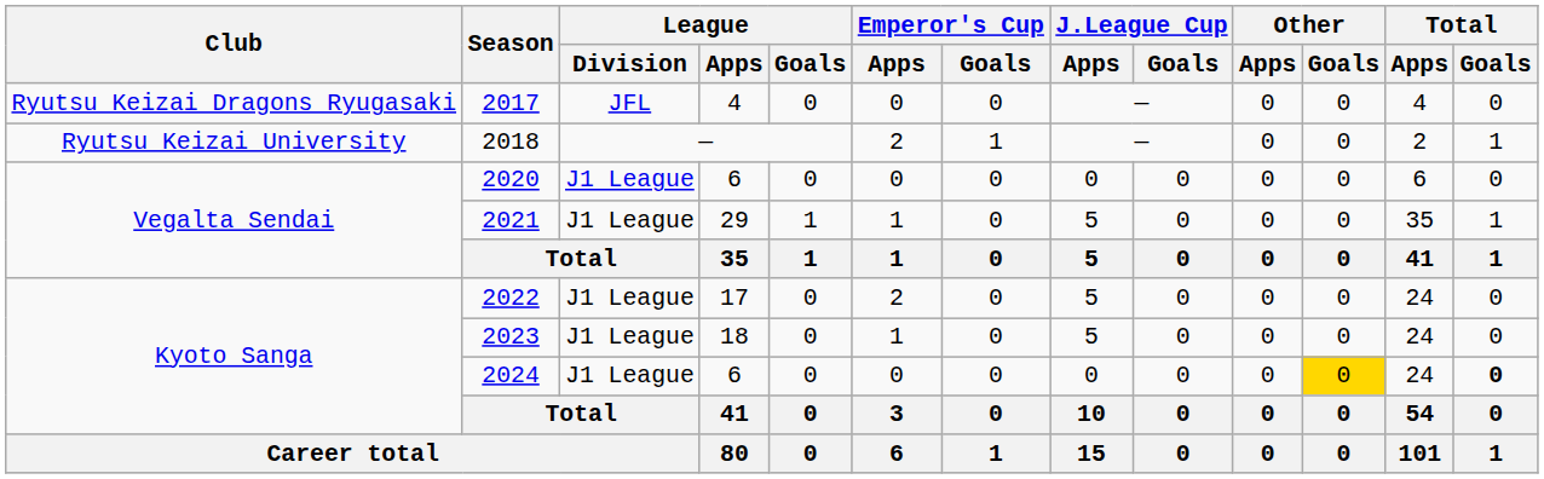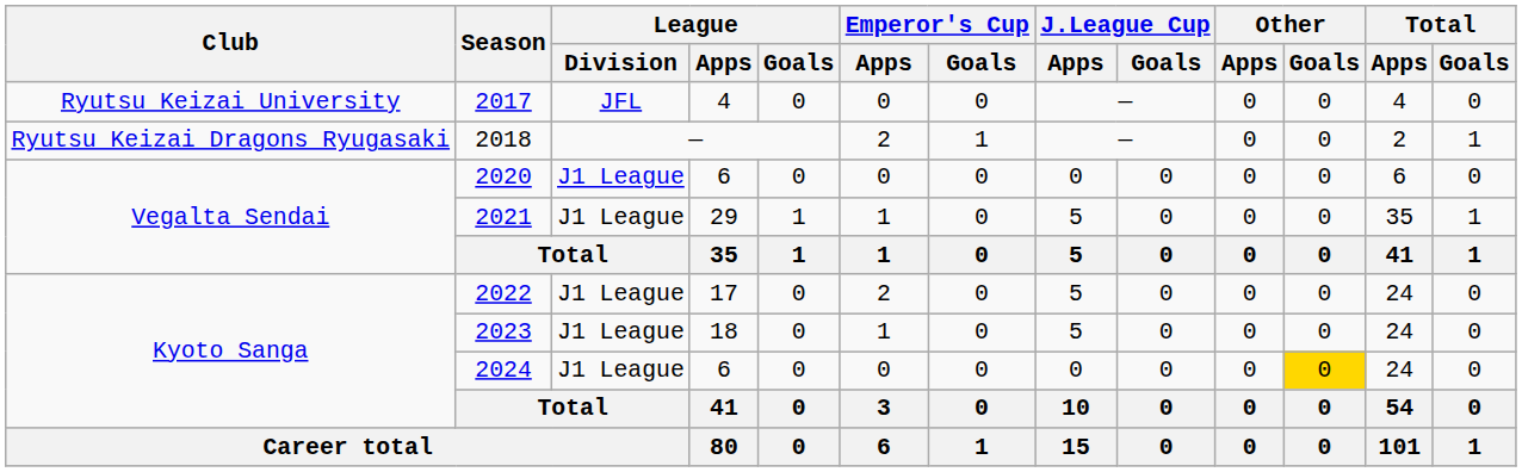 <table class="wikitable" style="text-align:center">
 <tr>
 <th rowspan="2">Club</th>
 <th rowspan="2">Season</th>
 <th colspan="3">League</th>
 <th colspan="2"><a href='#'>Emperor's Cup</a></th>
 <th colspan="2"><a href='#'>J.League Cup</a></th>
 <th colspan="2">Other</th>
 <th colspan="2">Total</th>
 </tr>
 <tr>
 <th>Division</th>
 <th>Apps</th>
 <th>Goals</th>
 <th>Apps</th>
 <th>Goals</th>
 <th>Apps</th>
 <th>Goals</th>
 <th>Apps</th>
 <th>Goals</th>
 <th>Apps</th>
 <th>Goals</th>
 </tr>
 <tr>
-<td><a href='#'>Ryutsu Keizai Dragons Ryugasaki</a></td>
+<td><a href='#'>Ryutsu Keizai University</a></td>
 <td><a href='#'>2017</a></td>
 <td><a href='#'>JFL</a></td>
 <td>4</td>
 <td>0</td>
 <td>0</td>
 <td>0</td>
 <td colspan="2">—</td>
 <td>0</td>
 <td>0</td>
 <td>4</td>
 <td>0</td>
 </tr>
 <tr>
-<td><a href='#'>Ryutsu Keizai University</a></td>
+<td><a href='#'>Ryutsu Keizai Dragons Ryugasaki</a></td>
 <td>2018</td>
 <td colspan="3">—</td>
 <td>2</td>
 <td>1</td>
 <td colspan="2">—</td>
 <td>0</td>
 <td>0</td>
 <td>2</td>
 <td>1</td>
 </tr>
 <tr>
 <td rowspan="3"><a href='#'>Vegalta Sendai</a></td>
 <td><a href='#'>2020</a></td>
 <td><a href='#'>J1 League</a></td>
 <td>6</td>
 <td>0</td>
 <td>0</td>
 <td>0</td>
 <td>0</td>
 <td>0</td>
 <td>0</td>
 <td>0</td>
 <td>6</td>
 <td>0</td>
 </tr>
 <tr>
 <td><a href='#'>2021</a></td>
 <td>J1 League</td>
 <td>29</td>
 <td>1</td>
 <td>1</td>
 <td>0</td>
 <td>5</td>
 <td>0</td>
 <td>0</td>
 <td>0</td>
 <td>35</td>
 <td>1</td>
 </tr>
 <tr>
 <th colspan=2>Total</th>
 <th>35</th>
 <th>1</th>
 <th>1</th>
 <th>0</th>
 <th>5</th>
 <th>0</th>
 <th>0</th>
 <th>0</th>
 <th>41</th>
 <th>1</th>
 </tr>
 <tr>
 <td rowspan="4"><a href='#'>Kyoto Sanga</a></td>
 <td><a href='#'>2022</a></td>
 <td>J1 League</td>
 <td>17</td>
 <td>0</td>
 <td>2</td>
 <td>0</td>
 <td>5</td>
 <td>0</td>
 <td>0</td>
 <td>0</td>
 <td>24</td>
 <td>0</td>
 </tr>
 <tr>
 <td><a href='#'>2023</a></td>
 <td>J1 League</td>
 <td>18</td>
 <td>0</td>
 <td>1</td>
 <td>0</td>
 <td>5</td>
 <td>0</td>
 <td>0</td>
 <td>0</td>
 <td>24</td>
 <td>0</td>
 </tr>
 <tr>
 <td><a href='#'>2024</a></td>
 <td>J1 League</td>
 <td>6</td>
 <td>0</td>
 <td>0</td>
 <td>0</td>
 <td>0</td>
 <td>0</td>
 <td>0</td>
 <td style="background: gold;">0</td>
 <td>24</td>
-<td><strong>0</strong></td>
+<td>0</td>
 </tr>
 <tr>
 <th colspan=2>Total</th>
 <th>41</th>
 <th>0</th>
 <th>3</th>
 <th>0</th>
 <th>10</th>
 <th>0</th>
 <th>0</th>
 <th>0</th>
 <th>54</th>
 <th>0</th>
 </tr>
 <tr>
 <th colspan=3>Career total</th>
 <th>80</th>
 <th>0</th>
 <th>6</th>
 <th>1</th>
 <th>15</th>
 <th>0</th>
 <th>0</th>
 <th>0</th>
 <th>101</th>
 <th>1</th>
 </tr>
 </table>
